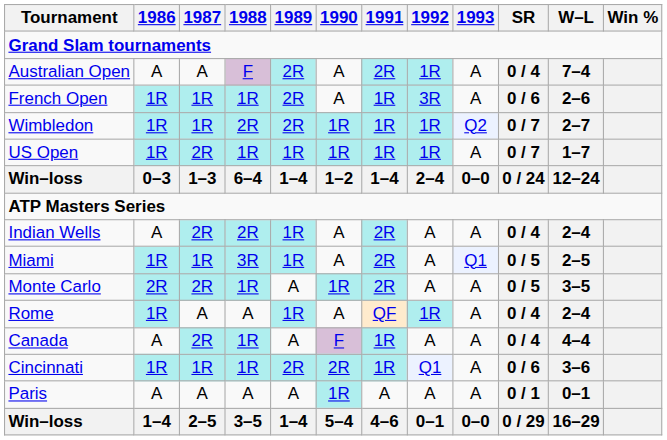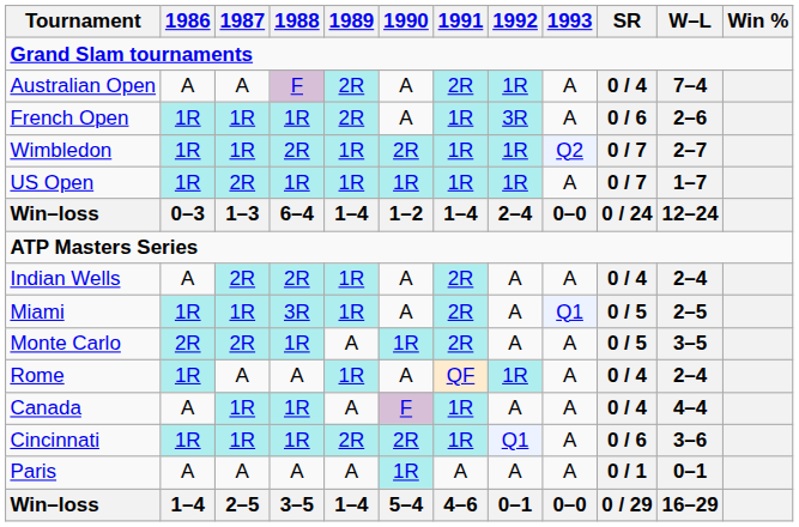 <table class=wikitable style=text-align:center>
 <tr>
 <th>Tournament</th>
 <th><a href='#'>1986</a></th>
 <th><a href='#'>1987</a></th>
 <th><a href='#'>1988</a></th>
 <th><a href='#'>1989</a></th>
 <th><a href='#'>1990</a></th>
 <th><a href='#'>1991</a></th>
 <th><a href='#'>1992</a></th>
 <th><a href='#'>1993</a></th>
 <th>SR</th>
 <th>W–L</th>
 <th>Win %</th>
 </tr>
 <tr>
 <td colspan=25 style=text-align:left><a href='#'><strong>Grand Slam tournaments</strong></a></td>
 </tr>
 <tr>
 <td align=left><a href='#'>Australian Open</a></td>
 <td>A</td>
 <td>A</td>
 <td style=background:thistle><a href='#'>F</a></td>
 <td style=background:#afeeee><a href='#'>2R</a></td>
 <td>A</td>
 <td style=background:#afeeee><a href='#'>2R</a></td>
 <td style=background:#afeeee><a href='#'>1R</a></td>
 <td>A</td>
 <th>0 / 4</th>
 <th>7–4</th>
 <th></th>
 </tr>
 <tr>
 <td align=left><a href='#'>French Open</a></td>
 <td style=background:#afeeee><a href='#'>1R</a></td>
 <td style=background:#afeeee><a href='#'>1R</a></td>
 <td style=background:#afeeee><a href='#'>1R</a></td>
 <td style=background:#afeeee><a href='#'>2R</a></td>
 <td>A</td>
 <td style=background:#afeeee><a href='#'>1R</a></td>
 <td style=background:#afeeee><a href='#'>3R</a></td>
 <td>A</td>
 <th>0 / 6</th>
 <th>2–6</th>
 <th></th>
 </tr>
 <tr>
 <td align=left><a href='#'>Wimbledon</a></td>
 <td style=background:#afeeee><a href='#'>1R</a></td>
 <td style=background:#afeeee><a href='#'>1R</a></td>
 <td style=background:#afeeee><a href='#'>2R</a></td>
+<td style=background:#afeeee><a href='#'>1R</a></td>
 <td style=background:#afeeee><a href='#'>2R</a></td>
-<td style=background:#afeeee><a href='#'>1R</a></td>
 <td style=background:#afeeee><a href='#'>1R</a></td>
 <td style=background:#afeeee><a href='#'>1R</a></td>
 <td style=background:#ecf2ff><a href='#'>Q2</a></td>
 <th>0 / 7</th>
 <th>2–7</th>
 <th></th>
 </tr>
 <tr>
 <td align=left><a href='#'>US Open</a></td>
 <td style=background:#afeeee><a href='#'>1R</a></td>
 <td style=background:#afeeee><a href='#'>2R</a></td>
 <td style=background:#afeeee><a href='#'>1R</a></td>
 <td style=background:#afeeee><a href='#'>1R</a></td>
 <td style=background:#afeeee><a href='#'>1R</a></td>
 <td style=background:#afeeee><a href='#'>1R</a></td>
 <td style=background:#afeeee><a href='#'>1R</a></td>
 <td>A</td>
 <th>0 / 7</th>
 <th>1–7</th>
 <th></th>
 </tr>
 <tr>
 <th style=text-align:left>Win–loss</th>
 <th>0–3</th>
 <th>1–3</th>
 <th>6–4</th>
 <th>1–4</th>
 <th>1–2</th>
 <th>1–4</th>
 <th>2–4</th>
 <th>0–0</th>
 <th>0 / 24</th>
 <th>12–24</th>
 <th></th>
 </tr>
 <tr>
 <td colspan=23 align=left><strong>ATP Masters Series</strong></td>
 </tr>
 <tr>
 <td align=left><a href='#'>Indian Wells</a></td>
 <td>A</td>
 <td bgcolor=afeeee><a href='#'>2R</a></td>
 <td bgcolor=afeeee><a href='#'>2R</a></td>
 <td bgcolor=afeeee><a href='#'>1R</a></td>
 <td>A</td>
 <td bgcolor=afeeee><a href='#'>2R</a></td>
 <td>A</td>
 <td>A</td>
 <th>0 / 4</th>
 <th>2–4</th>
 <th></th>
 </tr>
 <tr>
 <td align=left><a href='#'>Miami</a></td>
 <td bgcolor=afeeee><a href='#'>1R</a></td>
 <td bgcolor=afeeee><a href='#'>1R</a></td>
 <td bgcolor=afeeee><a href='#'>3R</a></td>
 <td bgcolor=afeeee><a href='#'>1R</a></td>
 <td>A</td>
 <td bgcolor=afeeee><a href='#'>2R</a></td>
 <td>A</td>
 <td bgcolor=ecf2ff><a href='#'>Q1</a></td>
 <th>0 / 5</th>
 <th>2–5</th>
 <th></th>
 </tr>
 <tr>
 <td align=left><a href='#'>Monte Carlo</a></td>
 <td bgcolor=afeeee><a href='#'>2R</a></td>
 <td bgcolor=afeeee><a href='#'>2R</a></td>
 <td bgcolor=afeeee><a href='#'>1R</a></td>
 <td>A</td>
 <td bgcolor=afeeee><a href='#'>1R</a></td>
 <td bgcolor=afeeee><a href='#'>2R</a></td>
 <td>A</td>
 <td>A</td>
 <th>0 / 5</th>
 <th>3–5</th>
 <th></th>
 </tr>
 <tr>
 <td align=left><a href='#'>Rome</a></td>
 <td bgcolor=afeeee><a href='#'>1R</a></td>
 <td>A</td>
 <td>A</td>
 <td bgcolor=afeeee><a href='#'>1R</a></td>
 <td>A</td>
 <td bgcolor=ffebcd><a href='#'>QF</a></td>
 <td bgcolor=afeeee><a href='#'>1R</a></td>
 <td>A</td>
 <th>0 / 4</th>
 <th>2–4</th>
 <th></th>
 </tr>
 <tr>
 <td align=left><a href='#'>Canada</a></td>
 <td>A</td>
-<td bgcolor=afeeee><a href='#'>2R</a></td>
+<td bgcolor=afeeee><a href='#'>1R</a></td>
 <td bgcolor=afeeee><a href='#'>1R</a></td>
 <td>A</td>
 <td bgcolor=thistle><a href='#'>F</a></td>
 <td bgcolor=afeeee><a href='#'>1R</a></td>
 <td>A</td>
 <td>A</td>
 <th>0 / 4</th>
 <th>4–4</th>
 <th></th>
 </tr>
 <tr>
 <td align=left><a href='#'>Cincinnati</a></td>
 <td bgcolor=afeeee><a href='#'>1R</a></td>
 <td bgcolor=afeeee><a href='#'>1R</a></td>
 <td bgcolor=afeeee><a href='#'>1R</a></td>
 <td bgcolor=afeeee><a href='#'>2R</a></td>
 <td bgcolor=afeeee><a href='#'>2R</a></td>
 <td bgcolor=afeeee><a href='#'>1R</a></td>
 <td bgcolor=ecf2ff><a href='#'>Q1</a></td>
 <td>A</td>
 <th>0 / 6</th>
 <th>3–6</th>
 <th></th>
 </tr>
 <tr>
 <td align=left><a href='#'>Paris</a></td>
 <td>A</td>
 <td>A</td>
 <td>A</td>
 <td>A</td>
 <td bgcolor=afeeee><a href='#'>1R</a></td>
 <td>A</td>
 <td>A</td>
 <td>A</td>
 <th>0 / 1</th>
 <th>0–1</th>
 <th></th>
 </tr>
 <tr>
 <th style=text-align:left>Win–loss</th>
 <th>1–4</th>
 <th>2–5</th>
 <th>3–5</th>
 <th>1–4</th>
 <th>5–4</th>
 <th>4–6</th>
 <th>0–1</th>
 <th>0–0</th>
 <th>0 / 29</th>
 <th>16–29</th>
 <th></th>
 </tr>
 </table>
